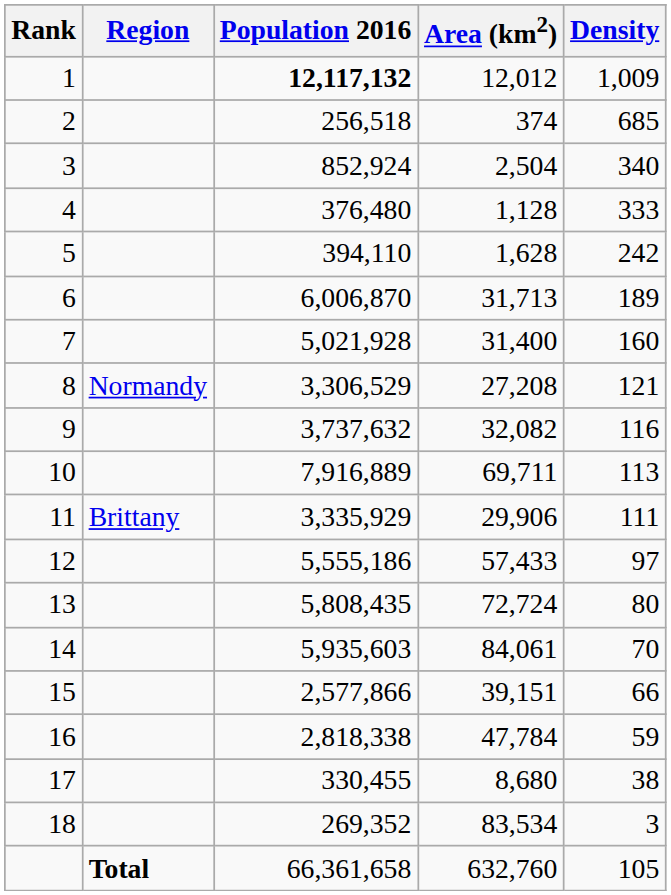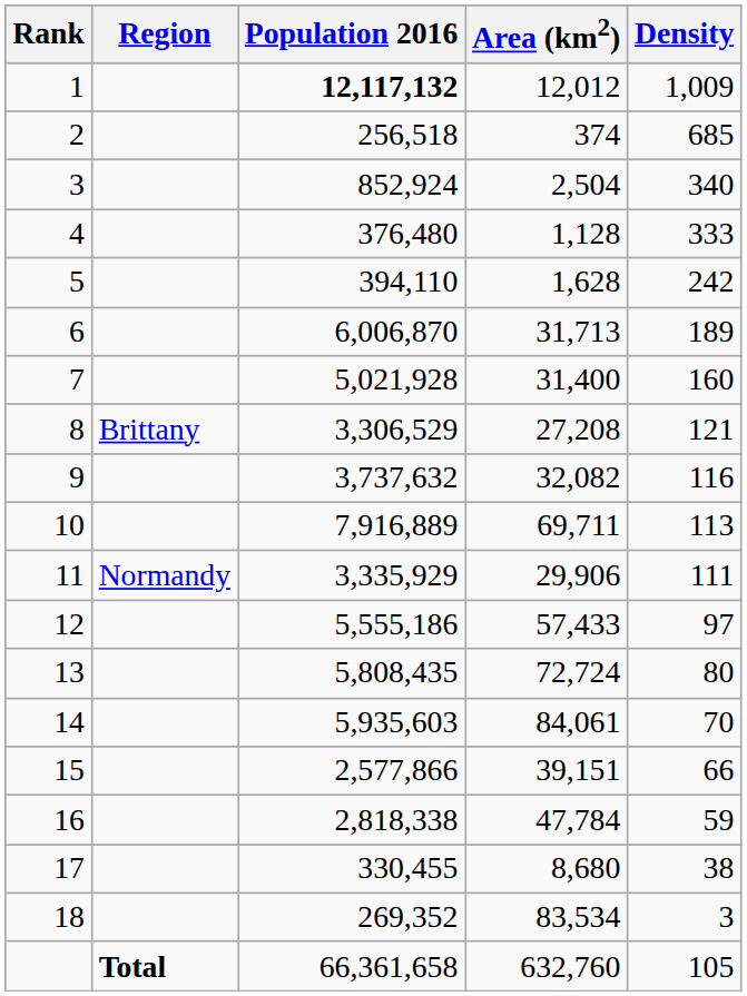 <table class="wikitable sortable">
 <tr>
 <th>Rank</th>
 <th><a href='#'>Region</a></th>
 <th><a href='#'>Population</a> 2016</th>
 <th><a href='#'>Area</a> (km<sup>2</sup>)</th>
 <th><a href='#'>Density</a></th>
 </tr>
 <tr>
 <td align=right>1</td>
 <td></td>
 <td align=right><strong>12,117,132</strong></td>
 <td align=right>12,012</td>
 <td align=right>1,009</td>
 </tr>
 <tr>
 <td align=right>2</td>
 <td></td>
 <td align=right>256,518</td>
 <td align=right>374</td>
 <td align=right>685</td>
 </tr>
 <tr>
 <td align=right>3</td>
 <td></td>
 <td align=right>852,924</td>
 <td align=right>2,504</td>
 <td align=right>340</td>
 </tr>
 <tr>
 <td align=right>4</td>
 <td></td>
 <td align=right>376,480</td>
 <td align=right>1,128</td>
 <td align=right>333</td>
 </tr>
 <tr>
 <td align=right>5</td>
 <td></td>
 <td align=right>394,110</td>
 <td align=right>1,628</td>
 <td align=right>242</td>
 </tr>
 <tr>
 <td align=right>6</td>
 <td></td>
 <td align=right>6,006,870</td>
 <td align=right>31,713</td>
 <td align=right>189</td>
 </tr>
 <tr>
 <td align=right>7</td>
 <td></td>
 <td align=right>5,021,928</td>
 <td align=right>31,400</td>
 <td align=right>160</td>
 </tr>
 <tr>
 <td align=right>8</td>
-<td> <a href='#'>Normandy</a></td>
+<td> <a href='#'>Brittany</a></td>
 <td align=right>3,306,529</td>
 <td align=right>27,208</td>
 <td align=right>121</td>
 </tr>
 <tr>
 <td align=right>9</td>
 <td></td>
 <td align=right>3,737,632</td>
 <td align=right>32,082</td>
 <td align=right>116</td>
 </tr>
 <tr>
 <td align=right>10</td>
 <td></td>
 <td align=right>7,916,889</td>
 <td align=right>69,711</td>
 <td align=right>113</td>
 </tr>
 <tr>
 <td align=right>11</td>
-<td> <a href='#'>Brittany</a></td>
+<td> <a href='#'>Normandy</a></td>
 <td align=right>3,335,929</td>
 <td align=right>29,906</td>
 <td align=right>111</td>
 </tr>
 <tr>
 <td align=right>12</td>
 <td></td>
 <td align=right>5,555,186</td>
 <td align=right>57,433</td>
 <td align=right>97</td>
 </tr>
 <tr>
 <td align=right>13</td>
 <td></td>
 <td align=right>5,808,435</td>
 <td align=right>72,724</td>
 <td align=right>80</td>
 </tr>
 <tr>
 <td align=right>14</td>
 <td></td>
 <td align=right>5,935,603</td>
 <td align=right>84,061</td>
 <td align=right>70</td>
 </tr>
 <tr>
 <td align=right>15</td>
 <td></td>
 <td align=right>2,577,866</td>
 <td align=right>39,151</td>
 <td align=right>66</td>
 </tr>
 <tr>
 <td align=right>16</td>
 <td></td>
 <td align=right>2,818,338</td>
 <td align=right>47,784</td>
 <td align=right>59</td>
 </tr>
 <tr>
 <td align=right>17</td>
 <td></td>
 <td align=right>330,455</td>
 <td align=right>8,680</td>
 <td align=right>38</td>
 </tr>
 <tr>
 <td align=right>18</td>
 <td></td>
 <td align=right>269,352</td>
 <td align=right>83,534</td>
 <td align=right>3</td>
 </tr>
 <tr>
 <td></td>
 <td><strong>Total</strong></td>
 <td align=right>66,361,658</td>
 <td align=right>632,760</td>
 <td align=right>105</td>
 </tr>
 </table>
